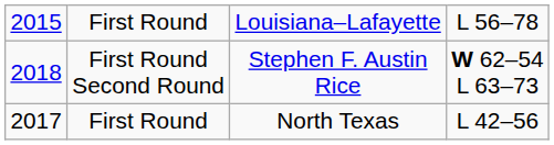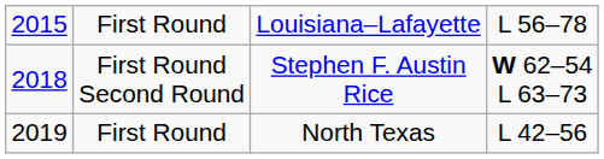 <table class="wikitable">
 <tr align="center">
 <td><a href='#'>2015</a></td>
 <td>First Round</td>
 <td><a href='#'>Louisiana–Lafayette</a></td>
 <td>L 56–78</td>
 </tr>
 <tr align="center">
 <td><a href='#'>2018</a></td>
 <td>First Round<br>Second Round</td>
 <td><a href='#'>Stephen F. Austin</a><br><a href='#'>Rice</a></td>
 <td><strong>W</strong> 62–54<br>L 63–73</td>
 </tr>
 <tr align="center">
-<td>2017</td>
+<td>2019</td>
 <td>First Round</td>
 <td>North Texas</td>
 <td>L 42–56</td>
 </tr>
 </table>
